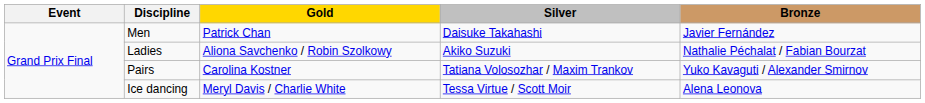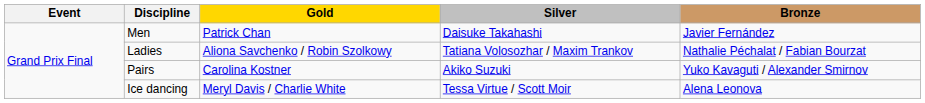 <table class="wikitable" width="98%">
 <tr>
 <th width="10%">Event</th>
 <th width="5%">Discipline</th>
 <td width = "20%" align=center bgcolor=gold><strong>Gold</strong></td>
 <td width = "20%" align=center bgcolor=silver><strong>Silver</strong></td>
 <td width = "20%" align=center bgcolor=cc9966><strong>Bronze</strong></td>
 </tr>
 <tr>
 <td rowspan=4><a href='#'>Grand Prix Final</a></td>
 <td>Men</td>
 <td> <a href='#'>Patrick Chan</a></td>
 <td> <a href='#'>Daisuke Takahashi</a></td>
 <td> <a href='#'>Javier Fernández</a></td>
 </tr>
 <tr>
 <td>Ladies</td>
 <td> <a href='#'>Aliona Savchenko</a> / <a href='#'>Robin Szolkowy</a></td>
-<td> <a href='#'>Akiko Suzuki</a></td>
+<td> <a href='#'>Tatiana Volosozhar</a> / <a href='#'>Maxim Trankov</a></td>
 <td> <a href='#'>Nathalie Péchalat</a> / <a href='#'>Fabian Bourzat</a></td>
 </tr>
 <tr>
 <td>Pairs</td>
 <td> <a href='#'>Carolina Kostner</a></td>
-<td> <a href='#'>Tatiana Volosozhar</a> / <a href='#'>Maxim Trankov</a></td>
+<td> <a href='#'>Akiko Suzuki</a></td>
 <td> <a href='#'>Yuko Kavaguti</a> / <a href='#'>Alexander Smirnov</a></td>
 </tr>
 <tr>
 <td>Ice dancing</td>
 <td> <a href='#'>Meryl Davis</a> / <a href='#'>Charlie White</a></td>
 <td> <a href='#'>Tessa Virtue</a> / <a href='#'>Scott Moir</a></td>
 <td> <a href='#'>Alena Leonova</a></td>
 </tr>
 </table>
